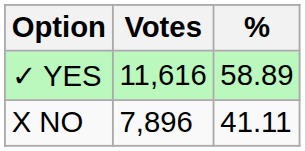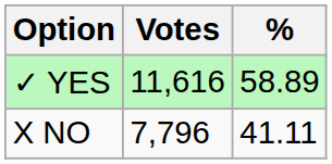 <table class="wikitable">
 <tr>
 <th>Option</th>
 <th>Votes</th>
 <th>%</th>
 </tr>
 <tr>
 <td style=background:#bbf8be>✓ YES</td>
 <td style=background:#bbf8be>11,616</td>
 <td style=background:#bbf8be>58.89</td>
 </tr>
 <tr>
 <td>X NO</td>
-<td>7,896</td>
+<td>7,796</td>
 <td>41.11</td>
 </tr>
 </table>
